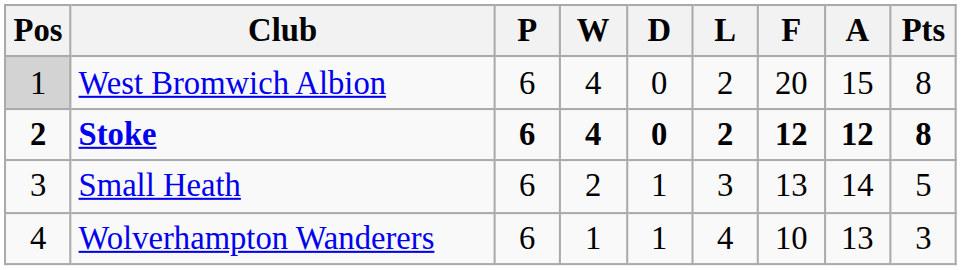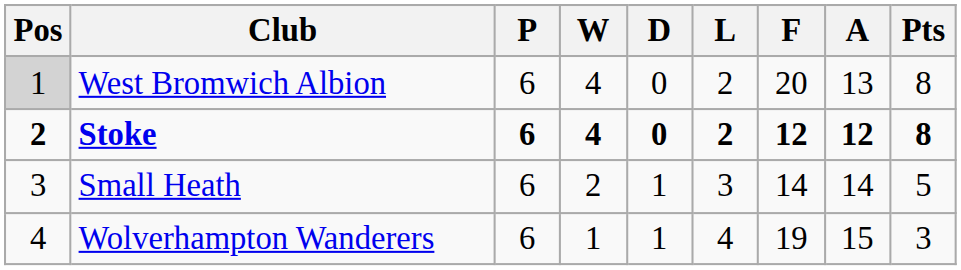 <table class="wikitable" style="text-align:center">
 <tr>
 <th width="25">Pos</th>
 <th width="200">Club</th>
 <th width="25">P</th>
 <th width="25">W</th>
 <th width="25">D</th>
 <th width="25">L</th>
 <th width="25">F</th>
 <th width="25">A</th>
 <th width="25">Pts</th>
 </tr>
 <tr>
 <td style="background: lightgrey;">1</td>
 <td align="left"><a href='#'>West Bromwich Albion</a></td>
 <td>6</td>
 <td>4</td>
 <td>0</td>
 <td>2</td>
 <td>20</td>
-<td>15</td>
+<td>13</td>
 <td>8</td>
 </tr>
 <tr>
 <td><strong>2</strong></td>
 <td align="left"><strong><a href='#'>Stoke</a></strong></td>
 <td><strong>6</strong></td>
 <td><strong>4</strong></td>
 <td><strong>0</strong></td>
 <td><strong>2</strong></td>
 <td><strong>12</strong></td>
 <td><strong>12</strong></td>
 <td><strong>8</strong></td>
 </tr>
 <tr>
 <td>3</td>
 <td align="left"><a href='#'>Small Heath</a></td>
 <td>6</td>
 <td>2</td>
 <td>1</td>
 <td>3</td>
-<td>13</td>
+<td>14</td>
 <td>14</td>
 <td>5</td>
 </tr>
 <tr>
 <td>4</td>
 <td align="left"><a href='#'>Wolverhampton Wanderers</a></td>
 <td>6</td>
 <td>1</td>
 <td>1</td>
 <td>4</td>
-<td>10</td>
-<td>13</td>
+<td>19</td>
+<td>15</td>
 <td>3</td>
 </tr>
 </table>
